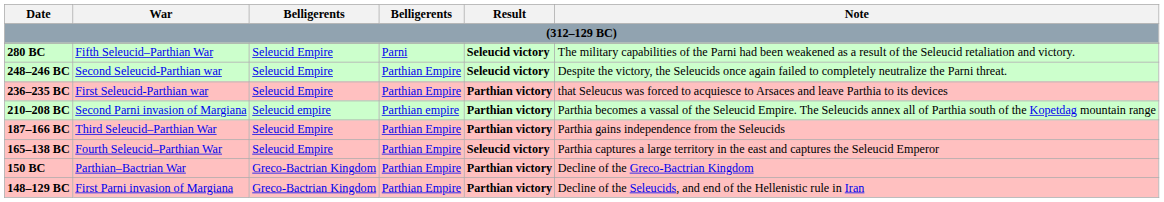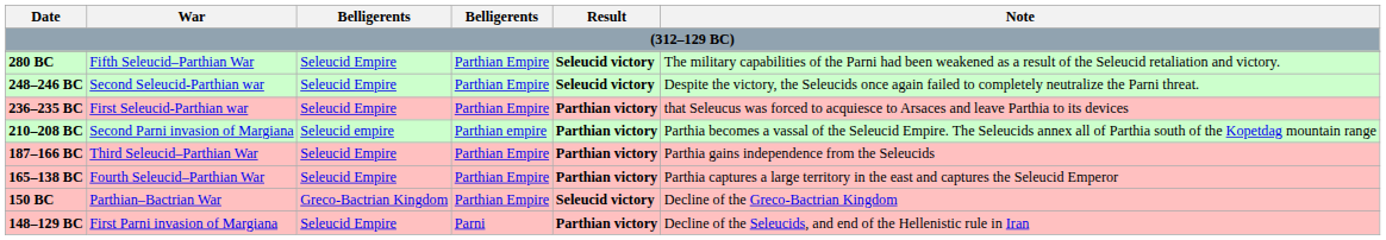 <table class="wikitable">
 <tr>
 <th>Date</th>
 <th>War</th>
 <th>Belligerents</th>
 <th>Belligerents</th>
 <th>Result</th>
 <th>Note</th>
 </tr>
 <tr>
 <th colspan="6" style="background:#91A3B0"><span><strong>(312–129 BC)</strong></span></th>
 </tr>
 <tr>
 </tr>
 <tr - bgcolor="#CCFFCC">
 <td><strong>280 BC</strong></td>
 <td><a href='#'>Fifth Seleucid–Parthian War</a></td>
 <td><a href='#'>Seleucid Empire</a></td>
-<td><a href='#'>Parni</a></td>
+<td><a href='#'>Parthian Empire</a></td>
 <td><strong>Seleucid victory</strong></td>
 <td>The military capabilities of the Parni had been weakened as a result of the Seleucid retaliation and victory.</td>
 </tr>
 <tr - bgcolor="#CCFFCC">
 <td><strong>248–246 BC</strong></td>
 <td><a href='#'>Second Seleucid-Parthian war</a></td>
 <td><a href='#'>Seleucid Empire</a></td>
 <td><a href='#'>Parthian Empire</a></td>
 <td><strong>Seleucid victory</strong></td>
 <td>Despite the victory, the Seleucids once again failed to completely neutralize the Parni threat.</td>
 </tr>
 <tr - bgcolor="#FFC0C0">
 <td><strong>236–235 BC</strong></td>
 <td><a href='#'>First Seleucid-Parthian war</a></td>
 <td><a href='#'>Seleucid Empire</a></td>
 <td><a href='#'>Parthian Empire</a></td>
 <td><strong>Parthian victory</strong></td>
 <td>that Seleucus was forced to acquiesce to Arsaces and leave Parthia to its devices</td>
 </tr>
 <tr - bgcolor="#CCFFCC">
 <td><strong>210–208 BC</strong></td>
 <td><a href='#'>Second Parni invasion of Margiana</a></td>
 <td><a href='#'>Seleucid empire</a></td>
 <td><a href='#'>Parthian empire</a></td>
 <td><strong>Parthian victory</strong></td>
 <td>Parthia becomes a vassal of the Seleucid Empire. The Seleucids annex all of Parthia south of the <a href='#'>Kopetdag</a> mountain range</td>
 </tr>
 <tr - bgcolor="#FFC0C0">
 <td><strong>187–166 BC</strong></td>
 <td><a href='#'>Third Seleucid–Parthian War</a></td>
 <td><a href='#'>Seleucid Empire</a></td>
 <td><a href='#'>Parthian Empire</a></td>
 <td><strong>Parthian victory</strong></td>
 <td>Parthia gains independence from the Seleucids</td>
 </tr>
 <tr - bgcolor="#FFC0C0">
 <td><strong>165–138 BC</strong></td>
 <td><a href='#'>Fourth Seleucid–Parthian War</a></td>
 <td><a href='#'>Seleucid Empire</a></td>
 <td><a href='#'>Parthian Empire</a></td>
-<td><strong>Seleucid victory</strong></td>
+<td><strong>Parthian victory</strong></td>
 <td>Parthia captures a large territory in the east and captures the Seleucid Emperor</td>
 </tr>
 <tr - bgcolor="#FFC0C0">
 <td><strong>150 BC</strong></td>
 <td><a href='#'>Parthian–Bactrian War</a></td>
 <td><a href='#'>Greco-Bactrian Kingdom</a></td>
 <td><a href='#'>Parthian Empire</a></td>
-<td><strong>Parthian victory</strong></td>
+<td><strong>Seleucid victory</strong></td>
 <td>Decline of the <a href='#'>Greco-Bactrian Kingdom</a></td>
 </tr>
 <tr - bgcolor="#FFC0C0">
 <td><strong>148–129 BC</strong></td>
 <td><a href='#'>First Parni invasion of Margiana</a></td>
-<td><a href='#'>Greco-Bactrian Kingdom</a></td>
-<td><a href='#'>Parthian Empire</a></td>
+<td><a href='#'>Seleucid Empire</a></td>
+<td><a href='#'>Parni</a></td>
 <td><strong>Parthian victory</strong></td>
 <td>Decline of the <a href='#'>Seleucids</a>, and end of the Hellenistic rule in <a href='#'>Iran</a></td>
 </tr>
 </table>
